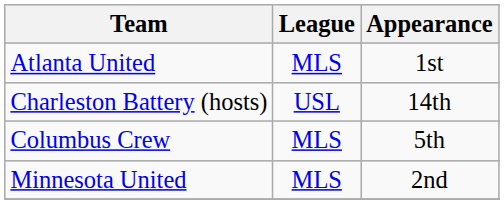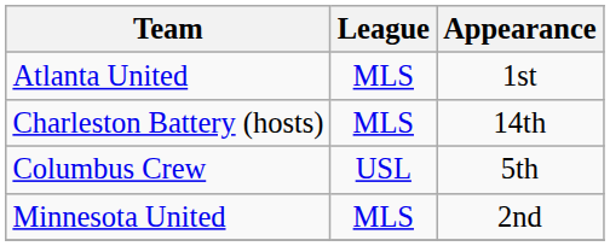 <table class="wikitable sortable" style="text-align:center">
 <tr>
 <th>Team</th>
 <th>League</th>
 <th>Appearance</th>
 </tr>
 <tr>
 <td style="text-align:left;"> <a href='#'>Atlanta United</a></td>
 <td><a href='#'>MLS</a></td>
 <td>1st</td>
 </tr>
 <tr>
 <td style="text-align:left;"> <a href='#'>Charleston Battery</a> (hosts)</td>
-<td><a href='#'>USL</a></td>
+<td><a href='#'>MLS</a></td>
 <td>14th</td>
 </tr>
 <tr>
 <td style="text-align:left;"> <a href='#'>Columbus Crew</a></td>
-<td><a href='#'>MLS</a></td>
+<td><a href='#'>USL</a></td>
 <td>5th</td>
 </tr>
 <tr>
 <td style="text-align:left;"> <a href='#'>Minnesota United</a></td>
 <td><a href='#'>MLS</a></td>
 <td>2nd</td>
 </tr>
 <tr>
 </tr>
 </table>
